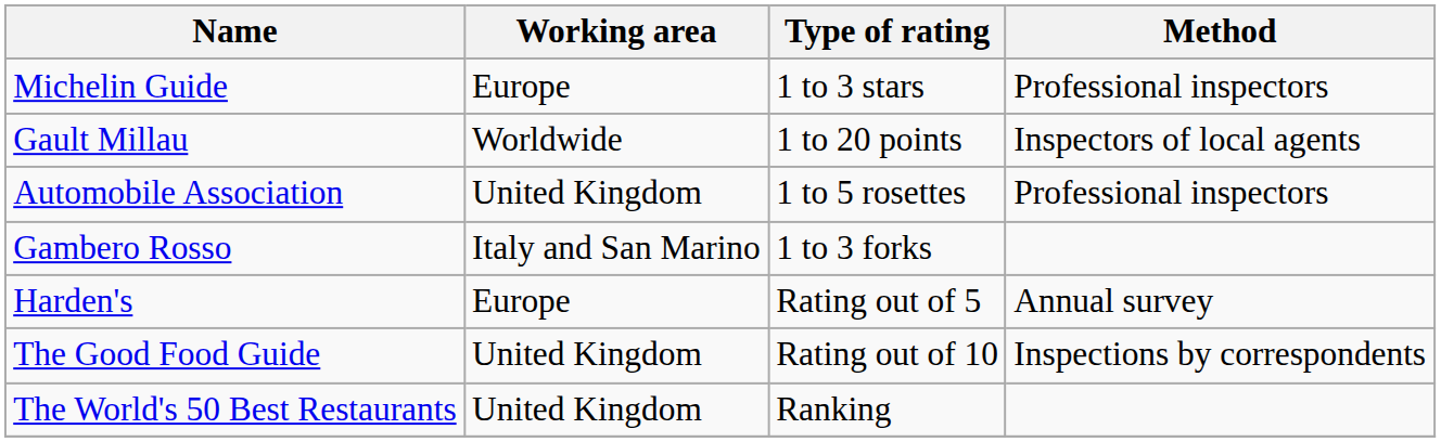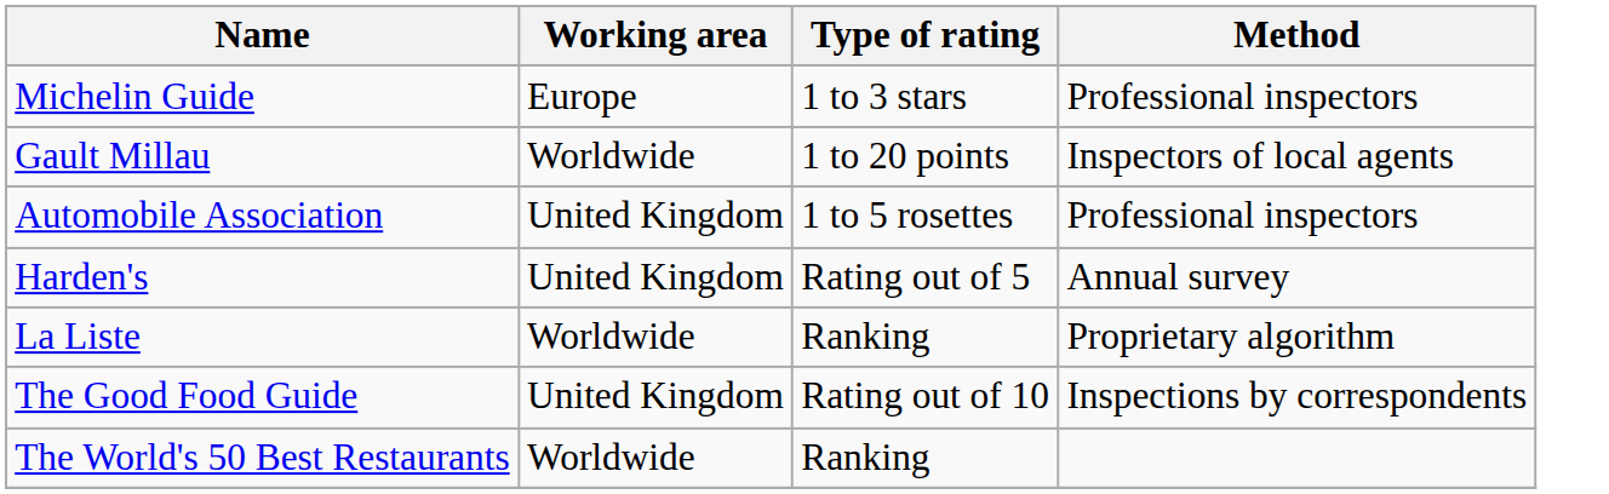 <table class="wikitable sortable">
 <tr>
 <th>Name</th>
 <th>Working area</th>
 <th>Type of rating</th>
 <th>Method</th>
 </tr>
 <tr>
 <td><a href='#'>Michelin Guide</a></td>
 <td>Europe</td>
 <td>1 to 3 stars</td>
 <td>Professional inspectors</td>
 </tr>
 <tr>
 <td><a href='#'>Gault Millau</a></td>
 <td>Worldwide</td>
 <td>1 to 20 points</td>
 <td>Inspectors of local agents</td>
 </tr>
 <tr>
 <td><a href='#'>Automobile Association</a></td>
 <td>United Kingdom</td>
 <td>1 to 5 rosettes</td>
 <td>Professional inspectors</td>
 </tr>
 <tr>
-<td><a href='#'>Gambero Rosso</a></td>
-<td>Italy and San Marino</td>
-<td>1 to 3 forks</td>
-<td></td>
+<td><a href='#'>Harden's</a></td>
+<td>United Kingdom</td>
+<td>Rating out of 5</td>
+<td>Annual survey</td>
 </tr>
 <tr>
-<td><a href='#'>Harden's</a></td>
-<td>Europe</td>
-<td>Rating out of 5</td>
-<td>Annual survey</td>
+<td><a href='#'>La Liste</a></td>
+<td>Worldwide</td>
+<td>Ranking</td>
+<td>Proprietary algorithm</td>
 </tr>
 <tr>
 <td><a href='#'>The Good Food Guide</a></td>
 <td>United Kingdom</td>
 <td>Rating out of 10</td>
 <td>Inspections by correspondents</td>
 </tr>
 <tr>
 <td><a href='#'>The World's 50 Best Restaurants</a></td>
-<td>United Kingdom</td>
+<td>Worldwide</td>
 <td>Ranking</td>
 <td></td>
 </tr>
 <tr>
 </tr>
 </table>
